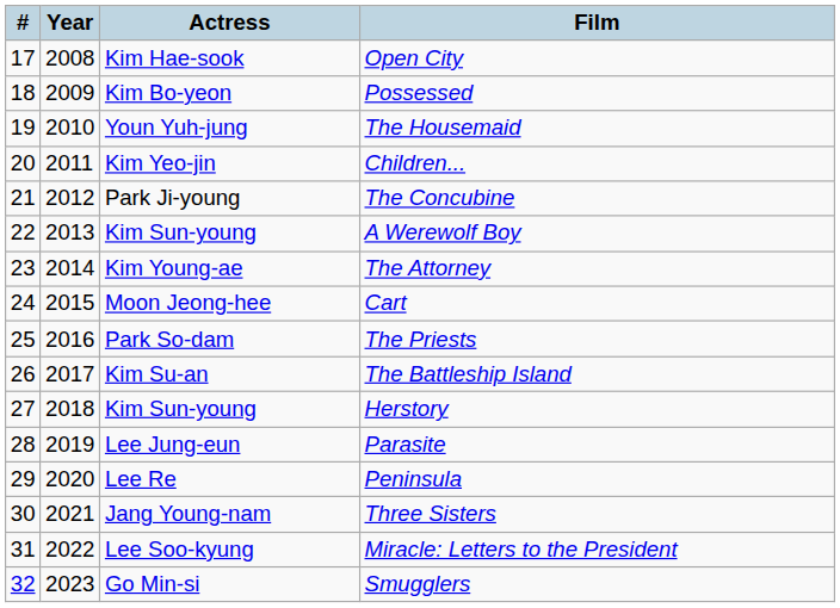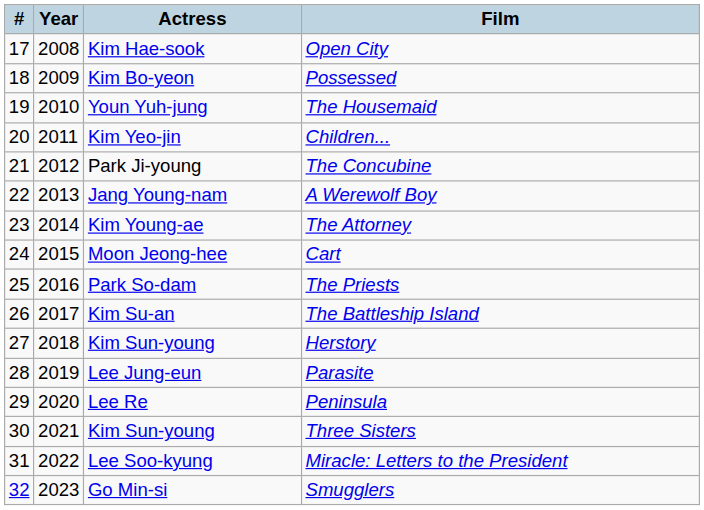 <table class="wikitable" style="width:600px">
 <tr>
 <th style="background:#BED5E1; width:10px">#</th>
 <th style="background:#BED5E1; width:10px">Year</th>
 <th style="background:#BED5E1;">Actress</th>
 <th style="background:#BED5E1;">Film</th>
 </tr>
 <tr>
 <td>17</td>
 <td>2008</td>
 <td><a href='#'>Kim Hae-sook</a></td>
 <td><em><a href='#'>Open City</a></em></td>
 </tr>
 <tr>
 <td>18</td>
 <td>2009</td>
 <td><a href='#'>Kim Bo-yeon</a></td>
 <td><em><a href='#'>Possessed</a></em></td>
 </tr>
 <tr>
 <td>19</td>
 <td>2010</td>
 <td><a href='#'>Youn Yuh-jung</a></td>
 <td><em><a href='#'>The Housemaid</a></em></td>
 </tr>
 <tr>
 <td>20</td>
 <td>2011</td>
 <td><a href='#'>Kim Yeo-jin</a></td>
 <td><em><a href='#'>Children...</a></em></td>
 </tr>
 <tr>
 <td>21</td>
 <td>2012</td>
 <td>Park Ji-young</td>
 <td><em><a href='#'>The Concubine</a></em></td>
 </tr>
 <tr>
 <td>22</td>
 <td>2013</td>
-<td><a href='#'>Kim Sun-young</a></td>
+<td><a href='#'>Jang Young-nam</a></td>
 <td><em><a href='#'>A Werewolf Boy</a></em></td>
 </tr>
 <tr>
 <td>23</td>
 <td>2014</td>
 <td><a href='#'>Kim Young-ae</a></td>
 <td><em><a href='#'>The Attorney</a></em></td>
 </tr>
 <tr>
 <td>24</td>
 <td>2015</td>
 <td><a href='#'>Moon Jeong-hee</a></td>
 <td><em><a href='#'>Cart</a></em></td>
 </tr>
 <tr>
 <td>25</td>
 <td>2016</td>
 <td><a href='#'>Park So-dam</a></td>
 <td><em><a href='#'>The Priests</a></em></td>
 </tr>
 <tr>
 <td>26</td>
 <td>2017</td>
 <td><a href='#'>Kim Su-an</a></td>
 <td><em><a href='#'>The Battleship Island</a></em></td>
 </tr>
 <tr>
 <td>27</td>
 <td>2018</td>
 <td><a href='#'>Kim Sun-young</a></td>
 <td><em><a href='#'>Herstory</a></em></td>
 </tr>
 <tr>
 <td>28</td>
 <td>2019</td>
 <td><a href='#'>Lee Jung-eun</a></td>
 <td><em><a href='#'>Parasite</a></em></td>
 </tr>
 <tr>
 <td>29</td>
 <td>2020</td>
 <td><a href='#'>Lee Re</a></td>
 <td><a href='#'><em>Peninsula</em></a></td>
 </tr>
 <tr>
 <td>30</td>
 <td>2021</td>
-<td><a href='#'>Jang Young-nam</a></td>
+<td><a href='#'>Kim Sun-young</a></td>
 <td><em><a href='#'>Three Sisters</a></em></td>
 </tr>
 <tr>
 <td>31</td>
 <td>2022</td>
 <td><a href='#'>Lee Soo-kyung</a></td>
 <td><em><a href='#'>Miracle: Letters to the President</a></em></td>
 </tr>
 <tr>
 <td><a href='#'>32</a></td>
 <td>2023</td>
 <td><a href='#'>Go Min-si</a></td>
 <td><em><a href='#'>Smugglers</a></em></td>
 </tr>
 </table>
